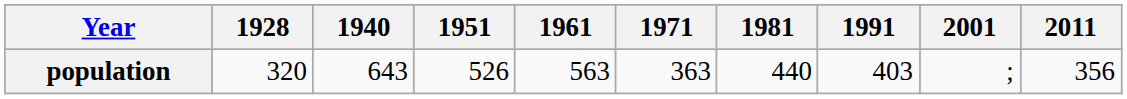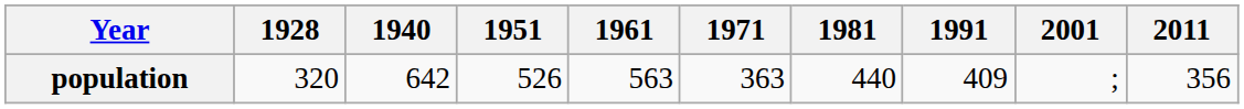 <table class="wikitable" style="text-align:right; font-size:95%">
 <tr>
 <th width="110"><a href='#'>Year</a></th>
 <th width="50">1928</th>
 <th width="50">1940</th>
 <th width="50">1951</th>
 <th width="50">1961</th>
 <th width="50">1971</th>
 <th width="50">1981</th>
 <th width="50">1991</th>
 <th width="50">2001</th>
 <th width="50">2011</th>
 </tr>
 <tr>
 <th>population</th>
 <td>320</td>
-<td>643</td>
+<td>642</td>
 <td>526</td>
 <td>563</td>
 <td>363</td>
 <td>440</td>
-<td>403</td>
+<td>409</td>
 <td>;</td>
 <td>356</td>
 </tr>
 </table>
